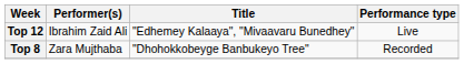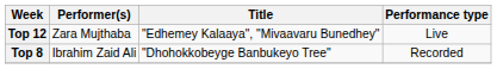 <table class="wikitable">
 <tr>
 <th scope="col">Week</th>
 <th>Performer(s)</th>
 <th>Title</th>
 <th>Performance type</th>
 </tr>
 <tr>
 <th>Top 12</th>
-<td>Ibrahim Zaid Ali</td>
+<td>Zara Mujthaba</td>
 <td>"Edhemey Kalaaya", "Mivaavaru Bunedhey"</td>
 <td style="text-align:center;">Live</td>
 </tr>
 <tr>
 <th>Top 8</th>
-<td>Zara Mujthaba</td>
+<td>Ibrahim Zaid Ali</td>
 <td>"Dhohokkobeyge Banbukeyo Tree"</td>
 <td style="text-align:center;">Recorded</td>
 </tr>
 <tr>
 </tr>
 </table>
